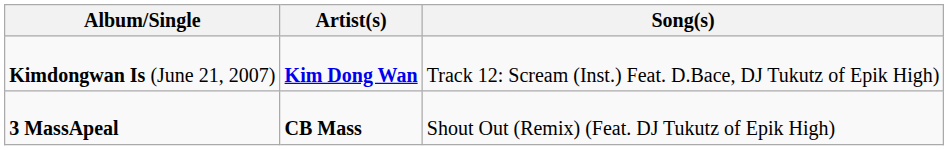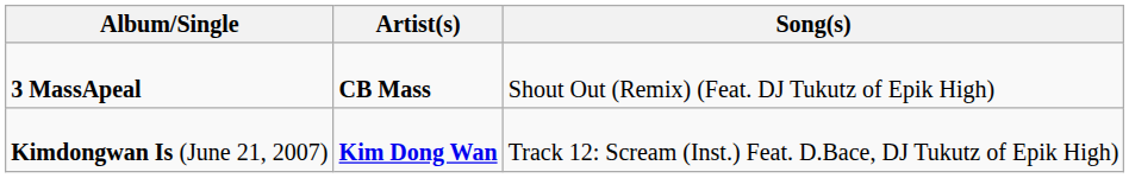 <table class="wikitable">
 <tr>
 <th align="left">Album/Single</th>
 <th align="left">Artist(s)</th>
 <th align="left">Song(s)</th>
 </tr>
 <tr>
+<td align="left"><br><strong>3 MassApeal</strong></td>
+<td align="left"><br><strong>CB Mass</strong></td>
+<td align="left"><br>Shout Out (Remix) (Feat. DJ Tukutz of Epik High)</td>
+</tr>
+<tr>
 <td align="left"><br><strong>Kimdongwan Is</strong> (June 21, 2007)</td>
 <td align="left"><br><strong><a href='#'>Kim Dong Wan</a></strong></td>
 <td align="left"><br>Track 12: Scream (Inst.) Feat. D.Bace, DJ Tukutz of Epik High)</td>
 </tr>
-<tr>
-<td align="left"><br><strong>3 MassApeal</strong></td>
-<td align="left"><br><strong>CB Mass</strong></td>
-<td align="left"><br>Shout Out (Remix) (Feat. DJ Tukutz of Epik High)</td>
-</tr>
 </table>
